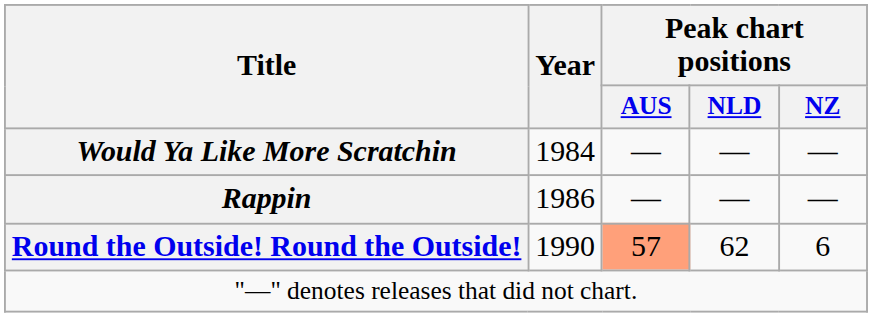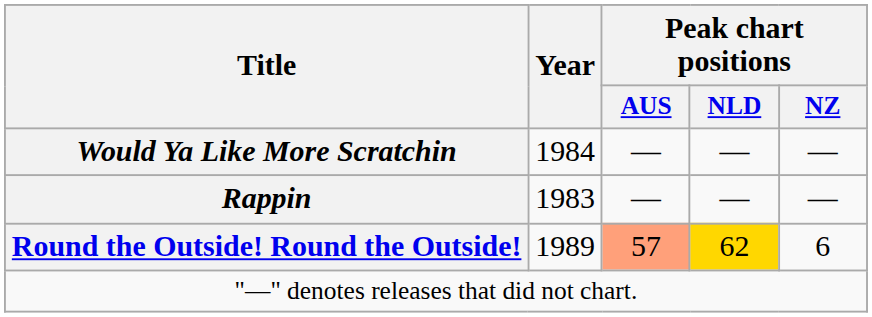 <table class="wikitable plainrowheaders" style="text-align:center">
 <tr>
 <th scope="col" rowspan="2">Title</th>
 <th scope="col" rowspan="2">Year</th>
 <th scope="col" colspan="3">Peak chart positions</th>
 </tr>
 <tr>
 <th scope="col" style="width:3em; font-size:85%"><a href='#'>AUS</a><br></th>
 <th scope="col" style="width:3em; font-size:85%"><a href='#'>NLD</a><br></th>
 <th scope="col" style="width:3em; font-size:85%"><a href='#'>NZ</a><br></th>
 </tr>
 <tr>
 <th scope="row"><em>Would Ya Like More Scratchin</em><br></th>
 <td>1984</td>
 <td>—</td>
 <td>—</td>
 <td>—</td>
 </tr>
 <tr>
 <th scope="row"><em>Rappin<strong></th>
-<td>1986</td>
+<td>1983</td>
 <td>—</td>
 <td>—</td>
 <td>—</td>
 </tr>
 <tr>
 <th scope="row"></em><a href='#'>Round the Outside! Round the Outside!</a><em><br></th>
-<td>1990</td>
+<td>1989</td>
 <td style="background: lightsalmon;">57</td>
-<td>62</td>
+<td style="background: gold;">62</td>
 <td>6</td>
 </tr>
 <tr>
 <td colspan="5" style="text-align:center; font-size:85%">"—" denotes releases that did not chart.</td>
 </tr>
 </table>
